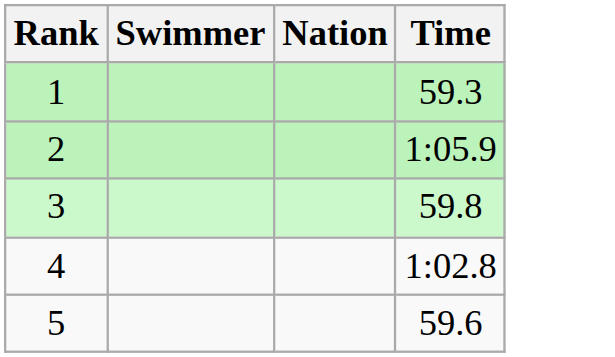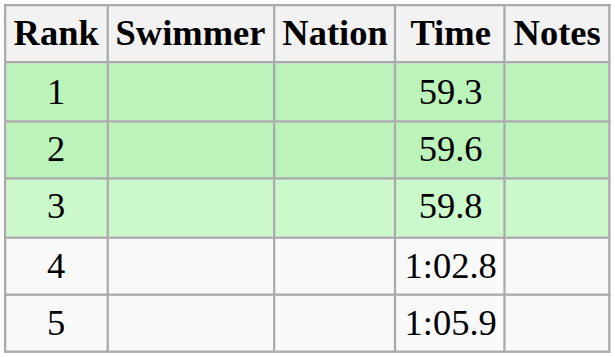 <table class="wikitable sortable" style="text-align:center">
 <tr>
 <th>Rank</th>
 <th>Swimmer</th>
 <th>Nation</th>
 <th>Time</th>
+<th>Notes</th>
 </tr>
 <tr bgcolor=bbf3bb>
 <td>1</td>
 <td align=left></td>
 <td align=left></td>
 <td data-sort-value=0:59.3>59.3</td>
+<td></td>
 </tr>
 <tr bgcolor=bbf3bb>
 <td>2</td>
 <td align=left></td>
 <td align=left></td>
-<td>1:05.9</td>
+<td data-sort-value=0:59.6>59.6</td>
+<td></td>
 </tr>
 <tr bgcolor=ccf9cc>
 <td>3</td>
 <td align=left></td>
 <td align=left></td>
 <td data-sort-value=0:59.8>59.8</td>
+<td></td>
 </tr>
 <tr>
 <td>4</td>
 <td align=left></td>
 <td align=left></td>
 <td>1:02.8</td>
+<td></td>
 </tr>
 <tr>
 <td>5</td>
 <td align=left></td>
 <td align=left></td>
-<td data-sort-value=0:59.6>59.6</td>
+<td>1:05.9</td>
+<td></td>
 </tr>
 </table>
